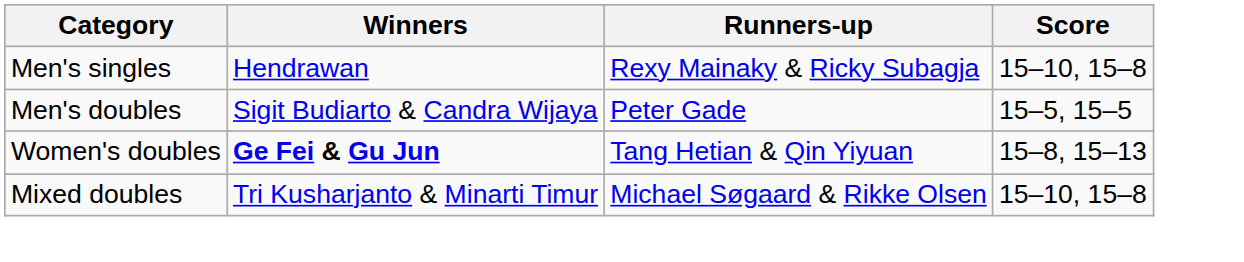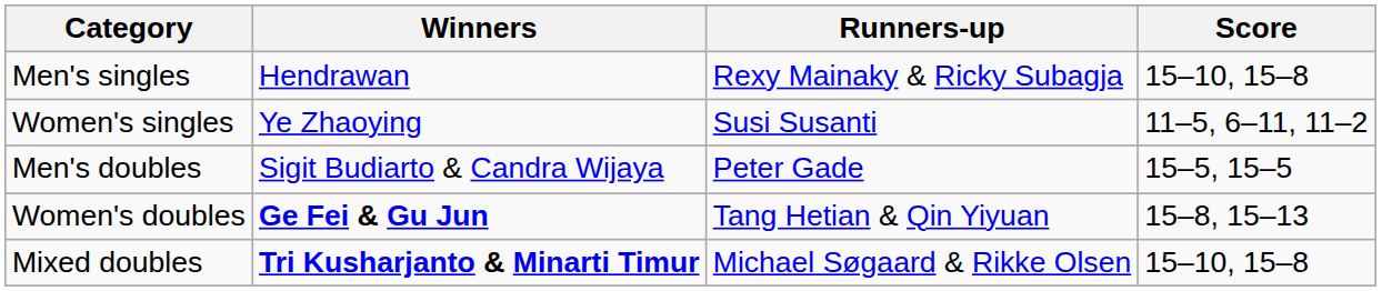 <table class=wikitable>
 <tr>
 <th>Category</th>
 <th>Winners</th>
 <th>Runners-up</th>
 <th>Score</th>
 </tr>
 <tr>
 <td>Men's singles</td>
 <td> <a href='#'>Hendrawan</a></td>
 <td> <a href='#'>Rexy Mainaky</a> & <a href='#'>Ricky Subagja</a></td>
 <td>15–10, 15–8</td>
+</tr>
+<tr>
+<td>Women's singles</td>
+<td> <a href='#'>Ye Zhaoying</a></td>
+<td> <a href='#'>Susi Susanti</a></td>
+<td>11–5, 6–11, 11–2</td>
 </tr>
 <tr>
 <td>Men's doubles</td>
 <td> <a href='#'>Sigit Budiarto</a> & <a href='#'>Candra Wijaya</a></td>
 <td> <a href='#'>Peter Gade</a></td>
 <td>15–5, 15–5</td>
 </tr>
 <tr>
 <td>Women's doubles</td>
 <td><strong> <a href='#'>Ge Fei</a> & <a href='#'>Gu Jun</a></strong></td>
 <td> <a href='#'>Tang Hetian</a> & <a href='#'>Qin Yiyuan</a></td>
 <td>15–8, 15–13</td>
 </tr>
 <tr>
 <td>Mixed doubles</td>
-<td> <a href='#'>Tri Kusharjanto</a> & <a href='#'>Minarti Timur</a></td>
+<td><strong> <a href='#'>Tri Kusharjanto</a> & <a href='#'>Minarti Timur</a></strong></td>
 <td> <a href='#'>Michael Søgaard</a> & <a href='#'>Rikke Olsen</a></td>
 <td>15–10, 15–8</td>
 </tr>
 </table>
